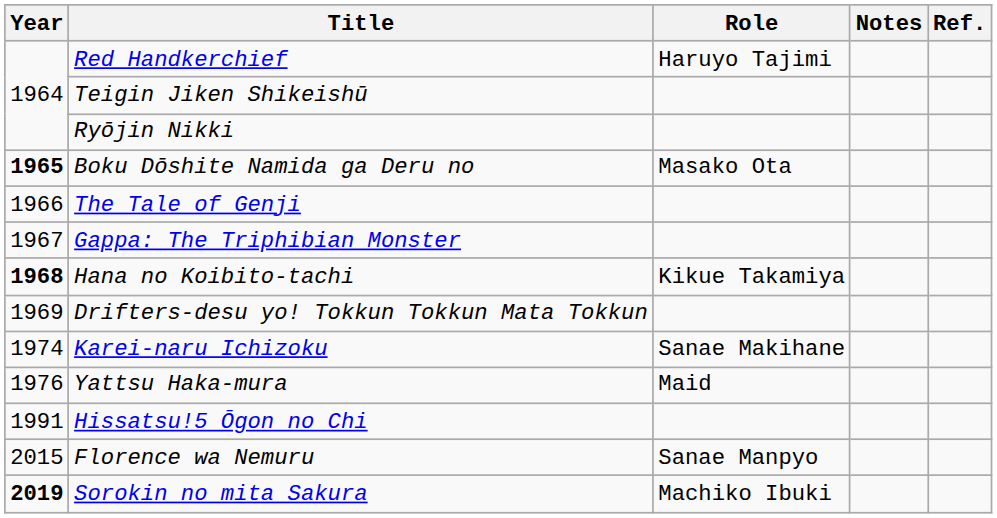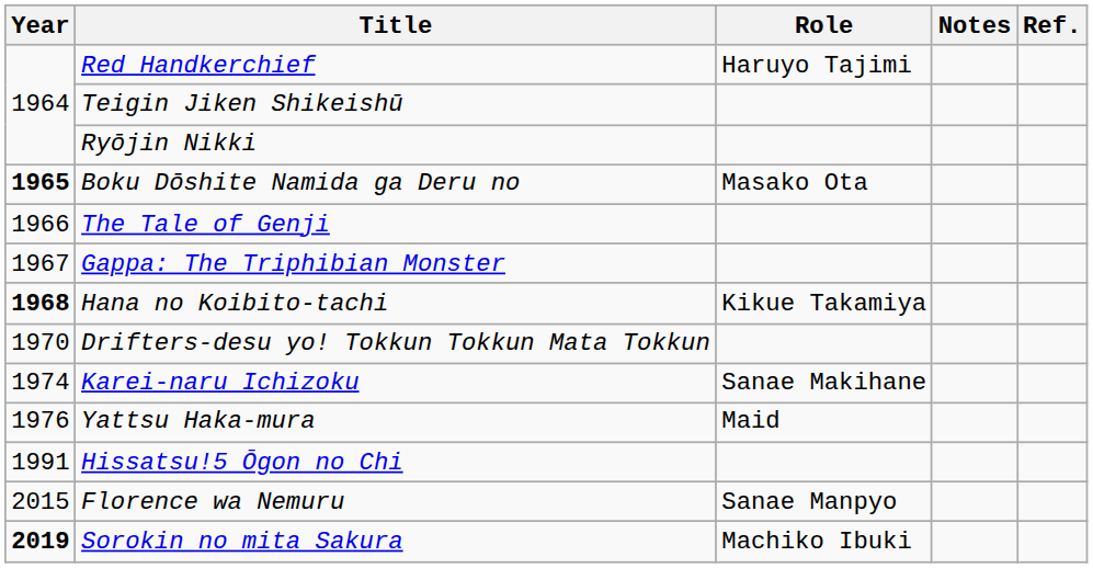 <table class="wikitable">
 <tr>
 <th>Year</th>
 <th>Title</th>
 <th>Role</th>
 <th>Notes</th>
 <th>Ref.</th>
 </tr>
 <tr>
 <td rowspan="3">1964</td>
 <td><em><a href='#'>Red Handkerchief</a></em></td>
 <td>Haruyo Tajimi</td>
 <td></td>
 <td></td>
 </tr>
 <tr>
 <td><em>Teigin Jiken Shikeishū</em></td>
 <td></td>
 <td></td>
 <td></td>
 </tr>
 <tr>
 <td><em>Ryōjin Nikki</em></td>
 <td></td>
 <td></td>
 <td></td>
 </tr>
 <tr>
 <td><strong>1965</strong></td>
 <td><em>Boku Dōshite Namida ga Deru no</em></td>
 <td>Masako Ota</td>
 <td></td>
 <td></td>
 </tr>
 <tr>
 <td>1966</td>
 <td><em><a href='#'>The Tale of Genji</a></em></td>
 <td></td>
 <td></td>
 <td></td>
 </tr>
 <tr>
 <td>1967</td>
 <td><em><a href='#'>Gappa: The Triphibian Monster</a></em></td>
 <td></td>
 <td></td>
 <td></td>
 </tr>
 <tr>
 <td><strong>1968</strong></td>
 <td><em>Hana no Koibito-tachi</em></td>
 <td>Kikue Takamiya</td>
 <td></td>
 <td></td>
 </tr>
 <tr>
-<td>1969</td>
+<td>1970</td>
 <td><em>Drifters-desu yo! Tokkun Tokkun Mata Tokkun</em></td>
 <td></td>
 <td></td>
 <td></td>
 </tr>
 <tr>
 <td>1974</td>
 <td><em><a href='#'>Karei-naru Ichizoku</a></em></td>
 <td>Sanae Makihane</td>
 <td></td>
 <td></td>
 </tr>
 <tr>
 <td>1976</td>
 <td><em>Yattsu Haka-mura</em></td>
 <td>Maid</td>
 <td></td>
 <td></td>
 </tr>
 <tr>
 <td>1991</td>
 <td><em><a href='#'>Hissatsu!5 Ōgon no Chi</a></em></td>
 <td></td>
 <td></td>
 <td></td>
 </tr>
 <tr>
 <td>2015</td>
 <td><em>Florence wa Nemuru</em></td>
 <td>Sanae Manpyo</td>
 <td></td>
 <td></td>
 </tr>
 <tr>
 <td><strong>2019</strong></td>
 <td><em><a href='#'>Sorokin no mita Sakura</a></em></td>
 <td>Machiko Ibuki</td>
 <td></td>
 <td></td>
 </tr>
 </table>
